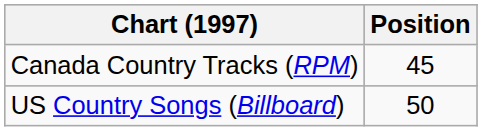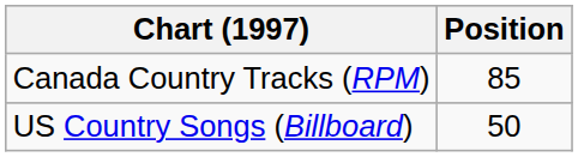 <table class="wikitable sortable">
 <tr>
 <th scope="col">Chart (1997)</th>
 <th scope="col">Position</th>
 </tr>
 <tr>
 <td>Canada Country Tracks (<em><a href='#'>RPM</a></em>)</td>
-<td align="center">45</td>
+<td align="center">85</td>
 </tr>
 <tr>
 <td>US <a href='#'>Country Songs</a> (<em><a href='#'>Billboard</a></em>)</td>
 <td align="center">50</td>
 </tr>
 </table>
